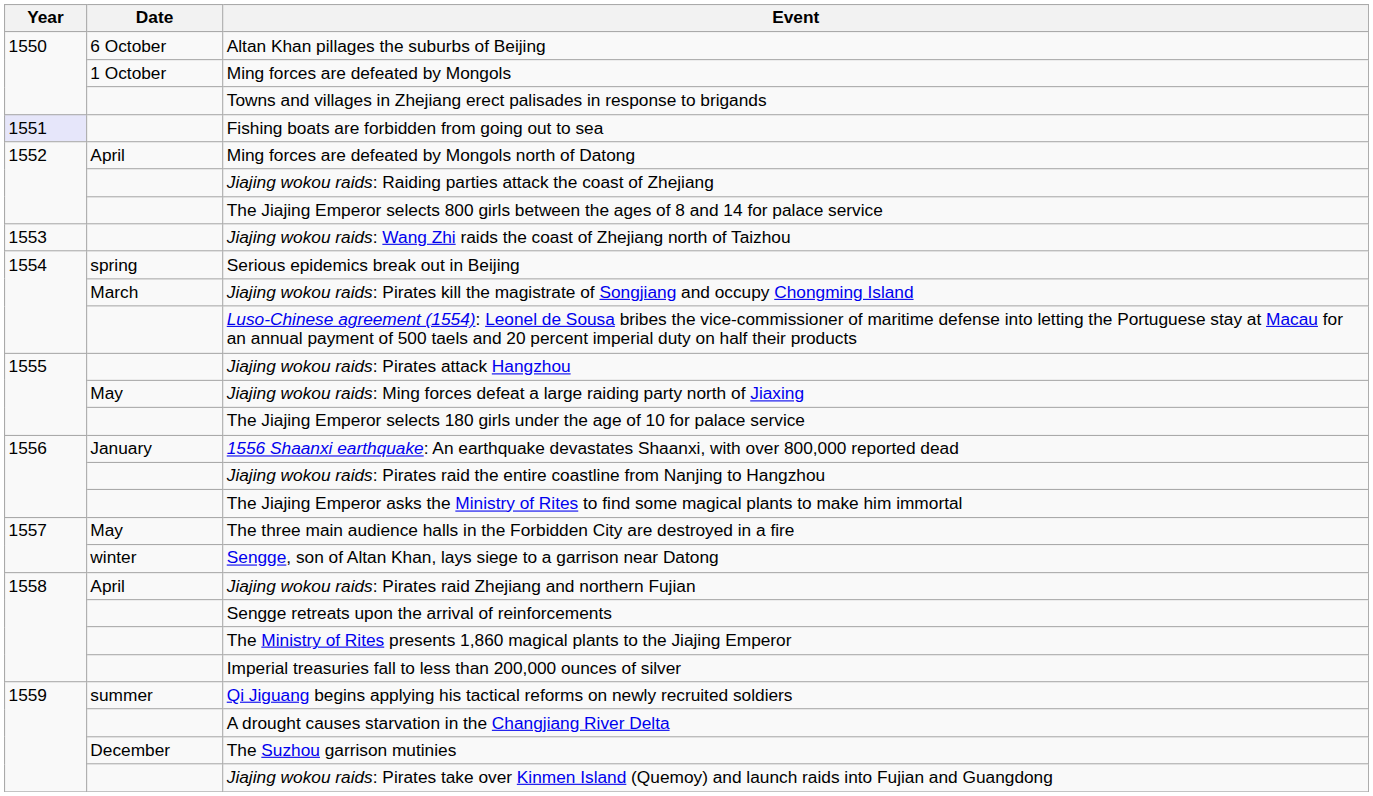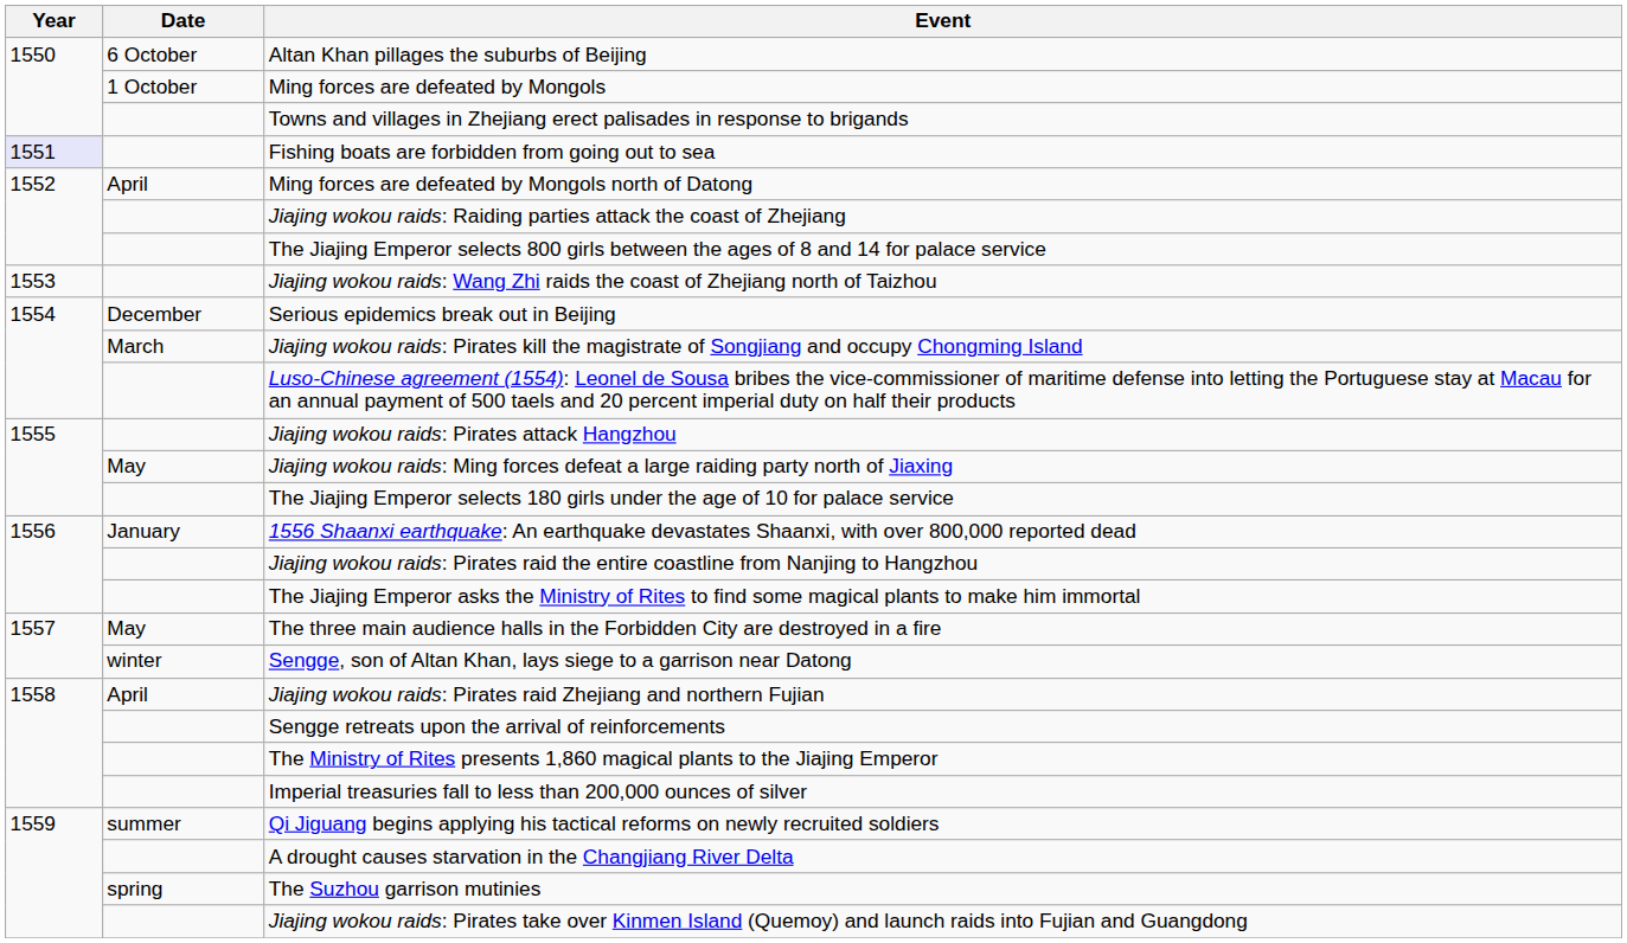 <table class="wikitable" width="100%">
 <tr>
 <th style="width:6%">Year</th>
 <th style="width:10%">Date</th>
 <th>Event</th>
 </tr>
 <tr>
 <td rowspan="3" valign="top">1550</td>
 <td>6 October</td>
 <td>Altan Khan pillages the suburbs of Beijing</td>
 </tr>
 <tr>
 <td>1 October</td>
 <td>Ming forces are defeated by Mongols</td>
 </tr>
 <tr>
 <td></td>
 <td>Towns and villages in Zhejiang erect palisades in response to brigands</td>
 </tr>
 <tr>
 <td style="background: lavender;">1551</td>
 <td></td>
 <td>Fishing boats are forbidden from going out to sea</td>
 </tr>
 <tr>
 <td rowspan="3" valign="top">1552</td>
 <td>April</td>
 <td>Ming forces are defeated by Mongols north of Datong</td>
 </tr>
 <tr>
 <td></td>
 <td><em>Jiajing wokou raids</em>: Raiding parties attack the coast of Zhejiang</td>
 </tr>
 <tr>
 <td></td>
 <td>The Jiajing Emperor selects 800 girls between the ages of 8 and 14 for palace service</td>
 </tr>
 <tr>
 <td>1553</td>
 <td></td>
 <td><em>Jiajing wokou raids</em>: <a href='#'>Wang Zhi</a> raids the coast of Zhejiang north of Taizhou</td>
 </tr>
 <tr>
 <td rowspan="3" valign="top">1554</td>
-<td>spring</td>
+<td>December</td>
 <td>Serious epidemics break out in Beijing</td>
 </tr>
 <tr>
 <td>March</td>
 <td><em>Jiajing wokou raids</em>: Pirates kill the magistrate of <a href='#'>Songjiang</a> and occupy <a href='#'>Chongming Island</a></td>
 </tr>
 <tr>
 <td></td>
 <td><em><a href='#'>Luso-Chinese agreement (1554)</a></em>: <a href='#'>Leonel de Sousa</a> bribes the vice-commissioner of maritime defense into letting the Portuguese stay at <a href='#'>Macau</a> for an annual payment of 500 taels and 20 percent imperial duty on half their products</td>
 </tr>
 <tr>
 <td rowspan="3" valign="top">1555</td>
 <td></td>
 <td><em>Jiajing wokou raids</em>: Pirates attack <a href='#'>Hangzhou</a></td>
 </tr>
 <tr>
 <td>May</td>
 <td><em>Jiajing wokou raids</em>: Ming forces defeat a large raiding party north of <a href='#'>Jiaxing</a></td>
 </tr>
 <tr>
 <td></td>
 <td>The Jiajing Emperor selects 180 girls under the age of 10 for palace service</td>
 </tr>
 <tr>
 <td rowspan="3" valign="top">1556</td>
 <td>January</td>
 <td><em><a href='#'>1556 Shaanxi earthquake</a></em>: An earthquake devastates Shaanxi, with over 800,000 reported dead</td>
 </tr>
 <tr>
 <td></td>
 <td><em>Jiajing wokou raids</em>: Pirates raid the entire coastline from Nanjing to Hangzhou</td>
 </tr>
 <tr>
 <td></td>
 <td>The Jiajing Emperor asks the <a href='#'>Ministry of Rites</a> to find some magical plants to make him immortal</td>
 </tr>
 <tr>
 <td rowspan="2" valign="top">1557</td>
 <td>May</td>
 <td>The three main audience halls in the Forbidden City are destroyed in a fire</td>
 </tr>
 <tr>
 <td>winter</td>
 <td><a href='#'>Sengge</a>, son of Altan Khan, lays siege to a garrison near Datong</td>
 </tr>
 <tr>
 <td rowspan="4" valign="top">1558</td>
 <td>April</td>
 <td><em>Jiajing wokou raids</em>: Pirates raid Zhejiang and northern Fujian</td>
 </tr>
 <tr>
 <td></td>
 <td>Sengge retreats upon the arrival of reinforcements</td>
 </tr>
 <tr>
 <td></td>
 <td>The <a href='#'>Ministry of Rites</a> presents 1,860 magical plants to the Jiajing Emperor</td>
 </tr>
 <tr>
 <td></td>
 <td>Imperial treasuries fall to less than 200,000 ounces of silver</td>
 </tr>
 <tr>
 <td rowspan="4" valign="top">1559</td>
 <td>summer</td>
 <td><a href='#'>Qi Jiguang</a> begins applying his tactical reforms on newly recruited soldiers</td>
 </tr>
 <tr>
 <td></td>
 <td>A drought causes starvation in the <a href='#'>Changjiang River Delta</a></td>
 </tr>
 <tr>
-<td>December</td>
+<td>spring</td>
 <td>The <a href='#'>Suzhou</a> garrison mutinies</td>
 </tr>
 <tr>
 <td></td>
 <td><em>Jiajing wokou raids</em>: Pirates take over <a href='#'>Kinmen Island</a> (Quemoy) and launch raids into Fujian and Guangdong</td>
 </tr>
 </table>
